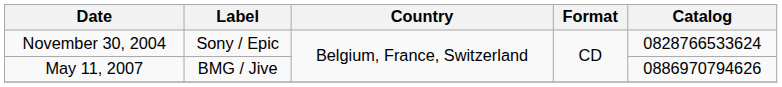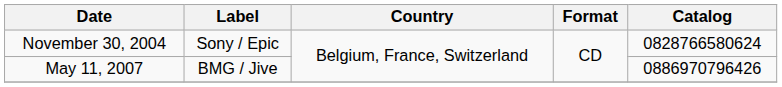 <table class="wikitable" width="60%" border="1">
 <tr>
 <th>Date</th>
 <th>Label</th>
 <th>Country</th>
 <th>Format</th>
 <th>Catalog</th>
 </tr>
 <tr>
 <td rowspan=1 align=center>November 30, 2004</td>
 <td align=center>Sony / Epic</td>
 <td rowspan=2 align=center>Belgium, France, Switzerland</td>
 <td rowspan=2 align=center>CD</td>
-<td align=center>0828766533624</td>
+<td align=center>0828766580624</td>
 </tr>
 <tr>
 <td rowspan=1 align=center>May 11, 2007</td>
 <td rowspan=1 align=center>BMG / Jive</td>
-<td align=center>0886970794626</td>
+<td align=center>0886970796426</td>
 </tr>
 <tr>
 </tr>
 </table>
